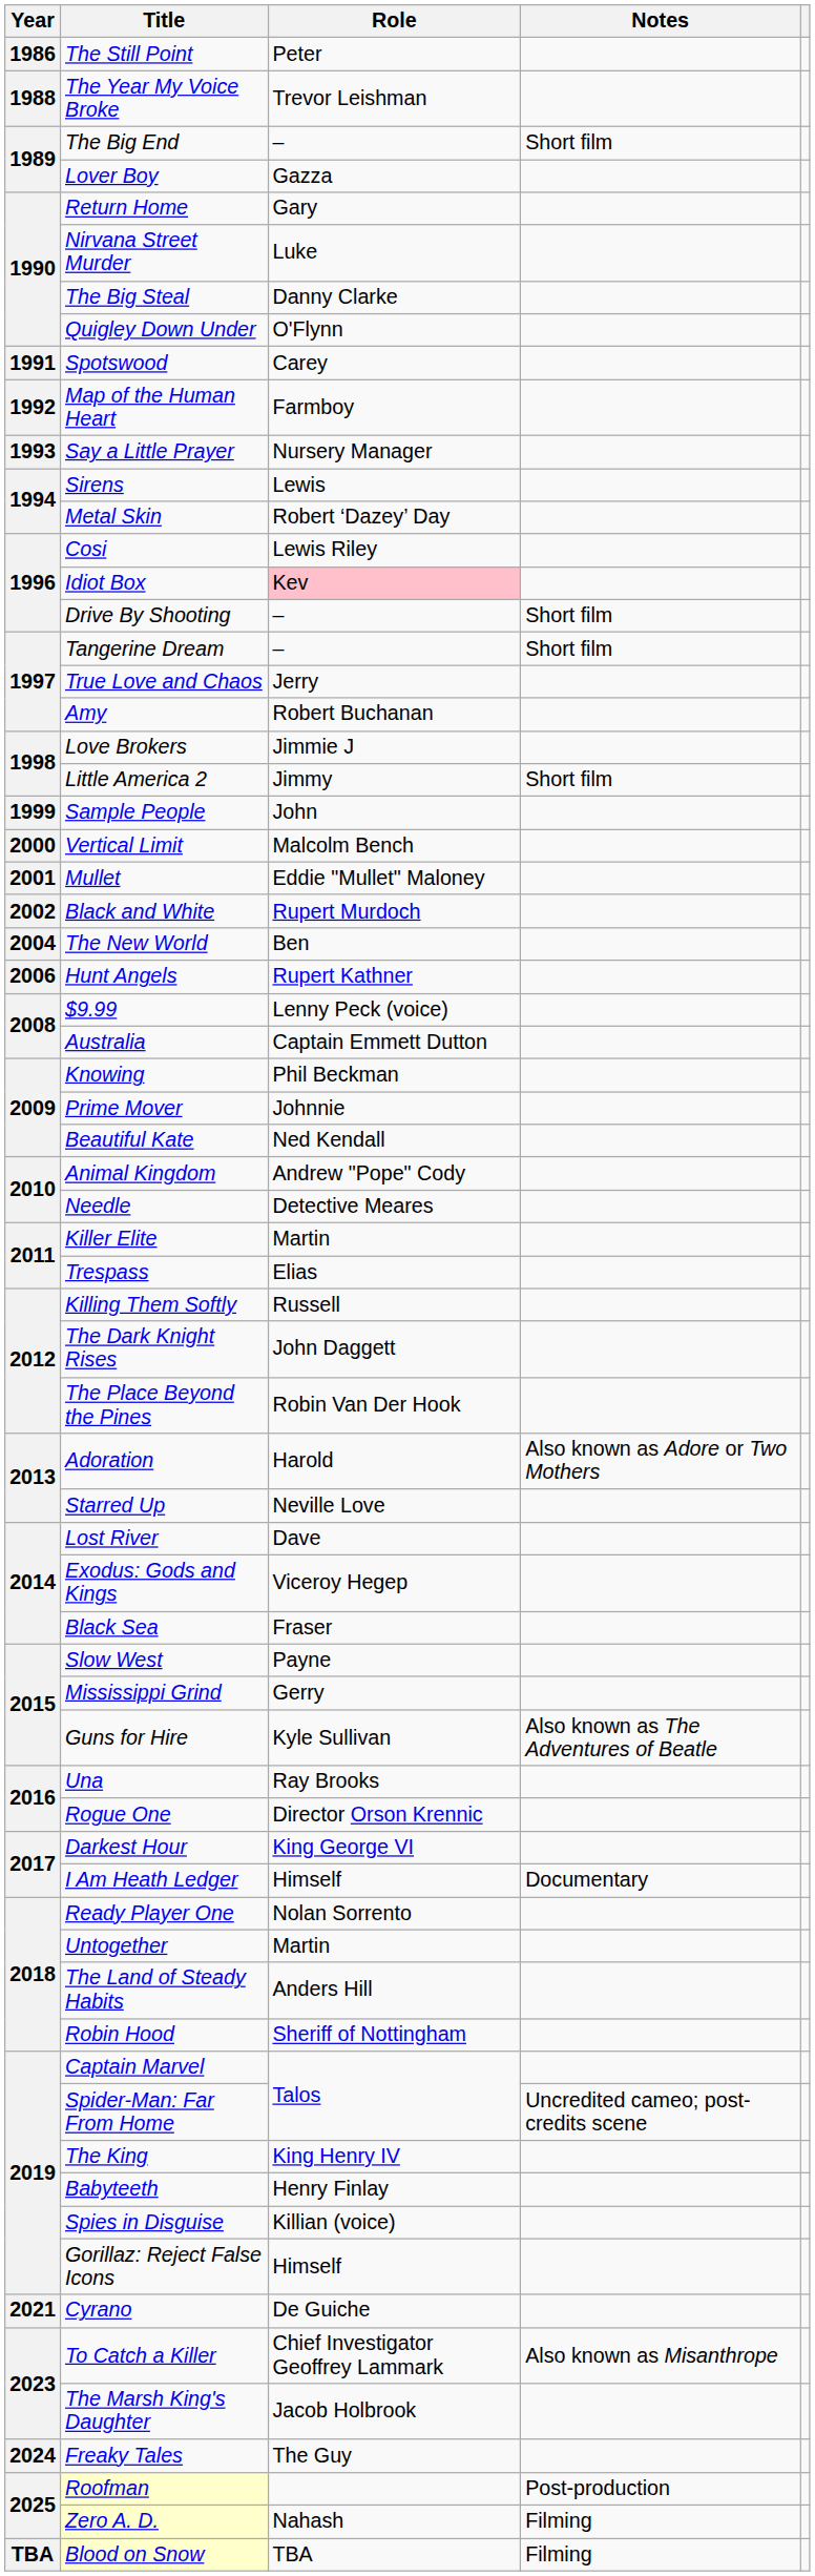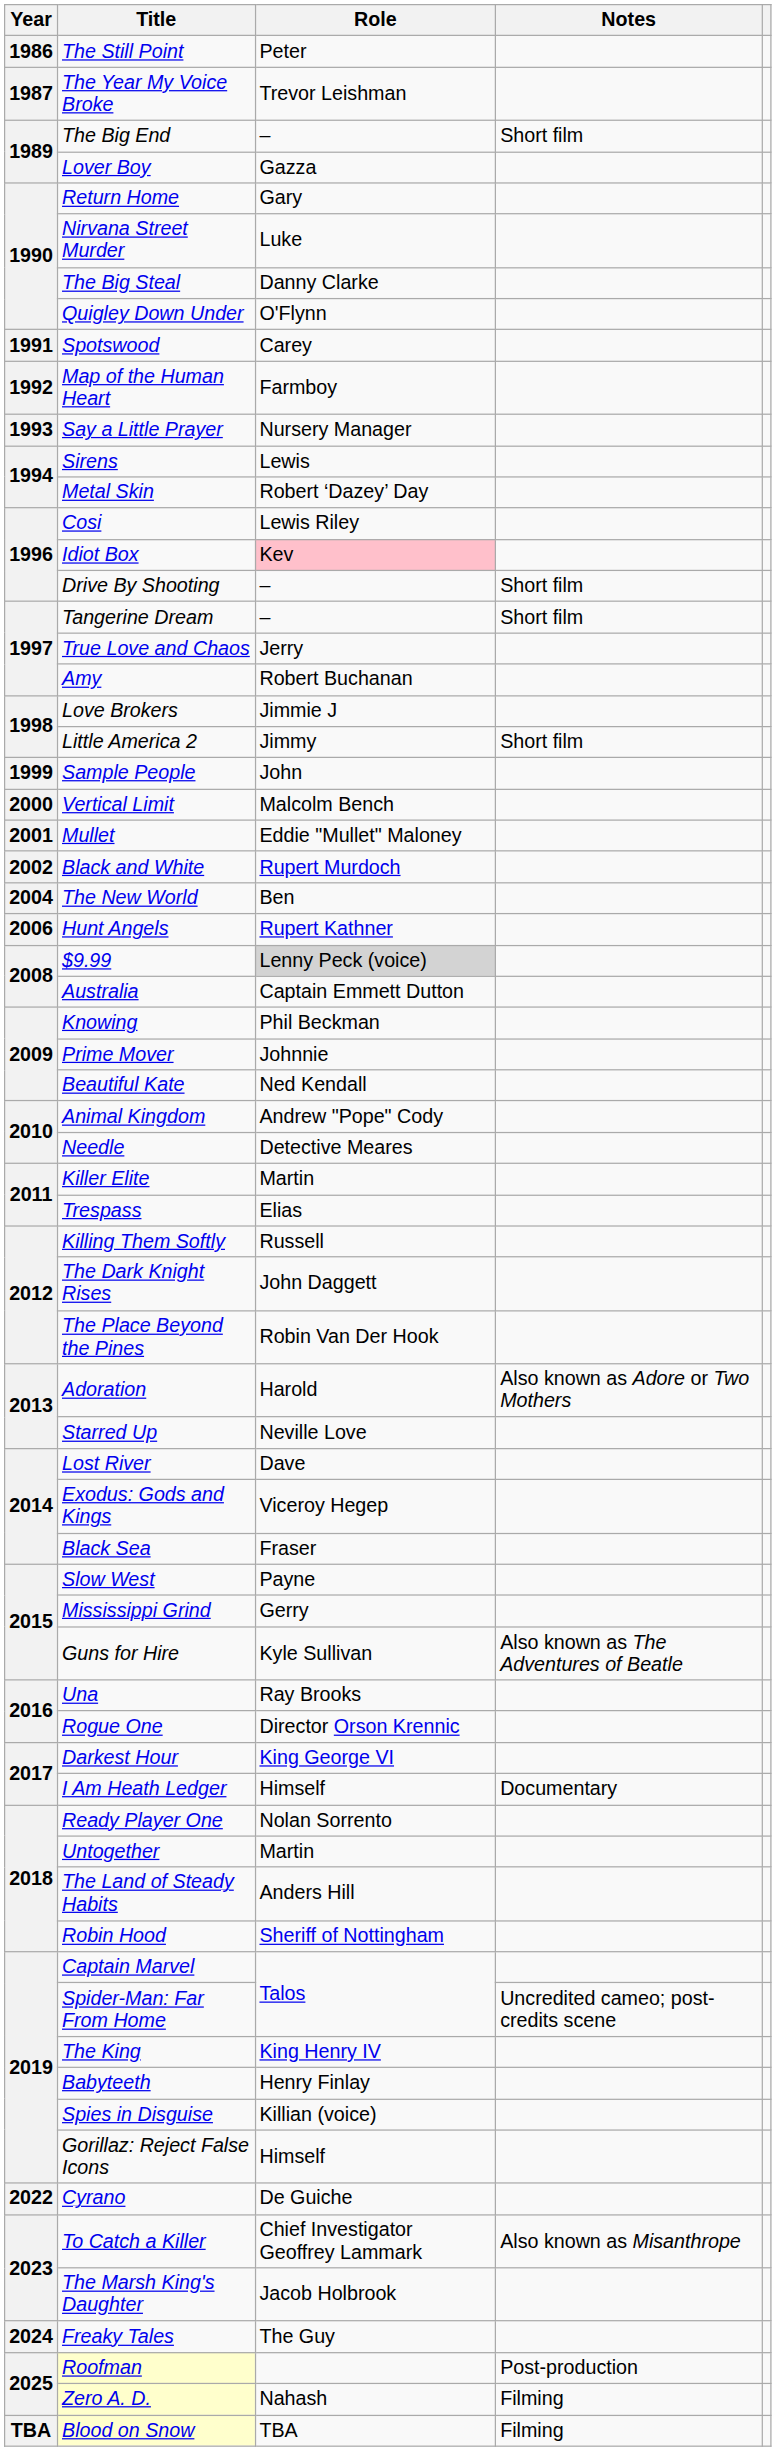 <table class="wikitable plainrowheaders sortable" style="margin-right: 0;">
 <tr>
 <th scope="col">Year</th>
 <th scope="col">Title</th>
 <th scope="col">Role</th>
 <th scope="col" class="unsortable">Notes</th>
 <th scope="col" class="unsortable"></th>
 </tr>
 <tr>
 <th scope="row">1986</th>
 <td><em><a href='#'>The Still Point</a></em></td>
 <td>Peter</td>
 <td></td>
 <td style="text-align: center;"></td>
 </tr>
 <tr>
-<th scope="row">1988</th>
+<th scope="row">1987</th>
 <td><em><a href='#'>The Year My Voice Broke</a></em></td>
 <td>Trevor Leishman</td>
 <td></td>
 <td style="text-align: center;"></td>
 </tr>
 <tr>
 <th rowspan="2" scope="row">1989</th>
 <td><em>The Big End</em></td>
 <td>–</td>
 <td>Short film</td>
 <td style="text-align: center;"></td>
 </tr>
 <tr>
 <td><em><a href='#'>Lover Boy</a></em></td>
 <td>Gazza</td>
 <td></td>
 <td style="text-align: center;"></td>
 </tr>
 <tr>
 <th rowspan="4" scope="row">1990</th>
 <td><em><a href='#'>Return Home</a></em></td>
 <td>Gary</td>
 <td></td>
 <td style="text-align: center;"></td>
 </tr>
 <tr>
 <td><em><a href='#'>Nirvana Street Murder</a></em></td>
 <td>Luke</td>
 <td></td>
 <td style="text-align: center;"></td>
 </tr>
 <tr>
 <td><em><a href='#'>The Big Steal</a></em></td>
 <td>Danny Clarke</td>
 <td></td>
 <td style="text-align: center;"></td>
 </tr>
 <tr>
 <td><em><a href='#'>Quigley Down Under</a></em></td>
 <td>O'Flynn</td>
 <td></td>
 <td style="text-align: center;"></td>
 </tr>
 <tr>
 <th scope="row">1991</th>
 <td><em><a href='#'>Spotswood</a></em></td>
 <td>Carey</td>
 <td></td>
 <td style="text-align: center;"></td>
 </tr>
 <tr>
 <th scope="row">1992</th>
 <td><em><a href='#'>Map of the Human Heart</a></em></td>
 <td>Farmboy</td>
 <td></td>
 <td style="text-align: center;"></td>
 </tr>
 <tr>
 <th scope="row">1993</th>
 <td><em><a href='#'>Say a Little Prayer</a></em></td>
 <td>Nursery Manager</td>
 <td></td>
 <td style="text-align: center;"></td>
 </tr>
 <tr>
 <th rowspan="2" scope="row">1994</th>
 <td><em><a href='#'>Sirens</a></em></td>
 <td>Lewis</td>
 <td></td>
 <td style="text-align: center;"></td>
 </tr>
 <tr>
 <td><em><a href='#'>Metal Skin</a></em></td>
 <td>Robert ‘Dazey’ Day</td>
 <td></td>
 <td style="text-align: center;"></td>
 </tr>
 <tr>
 <th rowspan="3" scope="row">1996</th>
 <td><em><a href='#'>Cosi</a></em></td>
 <td>Lewis Riley</td>
 <td></td>
 <td style="text-align: center;"></td>
 </tr>
 <tr>
 <td><em><a href='#'>Idiot Box</a></em></td>
 <td style="background: pink;">Kev</td>
 <td></td>
 <td style="text-align: center;"></td>
 </tr>
 <tr>
 <td><em>Drive By Shooting</em></td>
 <td>–</td>
 <td>Short film</td>
 <td style="text-align: center;"></td>
 </tr>
 <tr>
 <th rowspan="3" scope="row">1997</th>
 <td><em>Tangerine Dream</em></td>
 <td>–</td>
 <td>Short film</td>
 <td style="text-align: center;"></td>
 </tr>
 <tr>
 <td><em><a href='#'>True Love and Chaos</a></em></td>
 <td>Jerry</td>
 <td></td>
 <td style="text-align: center;"></td>
 </tr>
 <tr>
 <td><em><a href='#'>Amy</a></em></td>
 <td>Robert Buchanan</td>
 <td></td>
 <td style="text-align: center;"></td>
 </tr>
 <tr>
 <th rowspan="2" scope="row">1998</th>
 <td><em>Love Brokers</em></td>
 <td>Jimmie J</td>
 <td></td>
 <td style="text-align: center;"></td>
 </tr>
 <tr>
 <td><em>Little America 2</em></td>
 <td>Jimmy</td>
 <td>Short film</td>
 <td style="text-align: center;"></td>
 </tr>
 <tr>
 <th scope="row">1999</th>
 <td><em><a href='#'>Sample People</a></em></td>
 <td>John</td>
 <td></td>
 <td style="text-align: center;"></td>
 </tr>
 <tr>
 <th scope="row">2000</th>
 <td><em><a href='#'>Vertical Limit</a></em></td>
 <td>Malcolm Bench</td>
 <td></td>
 <td style="text-align: center;"></td>
 </tr>
 <tr>
 <th scope="row">2001</th>
 <td><em><a href='#'>Mullet</a></em></td>
 <td>Eddie "Mullet" Maloney</td>
 <td></td>
 <td style="text-align: center;"></td>
 </tr>
 <tr>
 <th scope="row">2002</th>
 <td><em><a href='#'>Black and White</a></em></td>
 <td><a href='#'>Rupert Murdoch</a></td>
 <td></td>
 <td style="text-align: center;"></td>
 </tr>
 <tr>
 <th scope="row">2004</th>
 <td><em><a href='#'>The New World</a></em></td>
 <td>Ben</td>
 <td></td>
 <td style="text-align: center;"></td>
 </tr>
 <tr>
 <th scope="row">2006</th>
 <td><em><a href='#'>Hunt Angels</a></em></td>
 <td><a href='#'>Rupert Kathner</a></td>
 <td></td>
 <td style="text-align: center;"></td>
 </tr>
 <tr>
 <th rowspan="2" scope="row">2008</th>
 <td><em><a href='#'>$9.99</a></em></td>
-<td>Lenny Peck (voice)</td>
+<td style="background: lightgrey;">Lenny Peck (voice)</td>
 <td></td>
 <td style="text-align: center;"></td>
 </tr>
 <tr>
 <td><em><a href='#'>Australia</a></em></td>
 <td>Captain Emmett Dutton</td>
 <td></td>
 <td style="text-align: center;"></td>
 </tr>
 <tr>
 <th rowspan="3" scope="row">2009</th>
 <td><em><a href='#'>Knowing</a></em></td>
 <td>Phil Beckman</td>
 <td></td>
 <td style="text-align: center;"></td>
 </tr>
 <tr>
 <td><em><a href='#'>Prime Mover</a></em></td>
 <td>Johnnie</td>
 <td></td>
 <td style="text-align: center;"></td>
 </tr>
 <tr>
 <td><em><a href='#'>Beautiful Kate</a></em></td>
 <td>Ned Kendall</td>
 <td></td>
 <td style="text-align: center;"></td>
 </tr>
 <tr>
 <th rowspan="2" scope="row">2010</th>
 <td><em><a href='#'>Animal Kingdom</a></em></td>
 <td>Andrew "Pope" Cody</td>
 <td></td>
 <td style="text-align: center;"></td>
 </tr>
 <tr>
 <td><em><a href='#'>Needle</a></em></td>
 <td>Detective Meares</td>
 <td></td>
 <td style="text-align: center;"></td>
 </tr>
 <tr>
 <th rowspan="2" scope="row">2011</th>
 <td><em><a href='#'>Killer Elite</a></em></td>
 <td>Martin</td>
 <td></td>
 <td style="text-align: center;"></td>
 </tr>
 <tr>
 <td><em><a href='#'>Trespass</a></em></td>
 <td>Elias</td>
 <td></td>
 <td style="text-align: center;"></td>
 </tr>
 <tr>
 <th rowspan="3" scope="row">2012</th>
 <td><em><a href='#'>Killing Them Softly</a></em></td>
 <td>Russell</td>
 <td></td>
 <td style="text-align: center;"></td>
 </tr>
 <tr>
 <td><em><a href='#'>The Dark Knight Rises</a></em></td>
 <td>John Daggett</td>
 <td></td>
 <td style="text-align: center;"></td>
 </tr>
 <tr>
 <td><em><a href='#'>The Place Beyond the Pines</a></em></td>
 <td>Robin Van Der Hook</td>
 <td></td>
 <td style="text-align: center;"></td>
 </tr>
 <tr>
 <th rowspan="2" scope="row">2013</th>
 <td><em><a href='#'>Adoration</a></em></td>
 <td>Harold</td>
 <td>Also known as <em>Adore</em> or <em>Two Mothers</em></td>
 <td style="text-align: center;"></td>
 </tr>
 <tr>
 <td><em><a href='#'>Starred Up</a></em></td>
 <td>Neville Love</td>
 <td></td>
 <td style="text-align: center;"></td>
 </tr>
 <tr>
 <th rowspan="3" scope="row">2014</th>
 <td><em><a href='#'>Lost River</a></em></td>
 <td>Dave</td>
 <td></td>
 <td style="text-align: center;"></td>
 </tr>
 <tr>
 <td><em><a href='#'>Exodus: Gods and Kings</a></em></td>
 <td>Viceroy Hegep</td>
 <td></td>
 <td style="text-align: center;"></td>
 </tr>
 <tr>
 <td><em><a href='#'>Black Sea</a></em></td>
 <td>Fraser</td>
 <td></td>
 <td style="text-align: center;"></td>
 </tr>
 <tr>
 <th rowspan="3" scope="row">2015</th>
 <td><em><a href='#'>Slow West</a></em></td>
 <td>Payne</td>
 <td></td>
 <td style="text-align: center;"></td>
 </tr>
 <tr>
 <td><em><a href='#'>Mississippi Grind</a></em></td>
 <td>Gerry</td>
 <td></td>
 <td style="text-align: center;"></td>
 </tr>
 <tr>
 <td><em>Guns for Hire</em></td>
 <td>Kyle Sullivan</td>
 <td>Also known as <em>The Adventures of Beatle</em></td>
 <td style="text-align: center;"></td>
 </tr>
 <tr>
 <th rowspan="2" scope="row">2016</th>
 <td><em><a href='#'>Una</a></em></td>
 <td>Ray Brooks</td>
 <td></td>
 <td style="text-align: center;"></td>
 </tr>
 <tr>
 <td><em><a href='#'>Rogue One</a></em></td>
 <td>Director <a href='#'>Orson Krennic</a></td>
 <td></td>
 <td style="text-align: center;"></td>
 </tr>
 <tr>
 <th rowspan="2" scope="row">2017</th>
 <td><em><a href='#'>Darkest Hour</a></em></td>
 <td><a href='#'>King George VI</a></td>
 <td></td>
 <td style="text-align: center;"></td>
 </tr>
 <tr>
 <td><em><a href='#'>I Am Heath Ledger</a></em></td>
 <td>Himself</td>
 <td>Documentary</td>
 <td style="text-align: center;"></td>
 </tr>
 <tr>
 <th rowspan="4" scope="row">2018</th>
 <td><em><a href='#'>Ready Player One</a></em></td>
 <td>Nolan Sorrento</td>
 <td></td>
 <td style="text-align: center;"></td>
 </tr>
 <tr>
 <td><em><a href='#'>Untogether</a></em></td>
 <td>Martin</td>
 <td></td>
 <td style="text-align: center;"></td>
 </tr>
 <tr>
 <td><em><a href='#'>The Land of Steady Habits</a></em></td>
 <td>Anders Hill</td>
 <td></td>
 <td style="text-align: center;"></td>
 </tr>
 <tr>
 <td><em><a href='#'>Robin Hood</a></em></td>
 <td><a href='#'>Sheriff of Nottingham</a></td>
 <td></td>
 <td style="text-align: center;"></td>
 </tr>
 <tr>
 <th rowspan="6" scope="row">2019</th>
 <td><em><a href='#'>Captain Marvel</a></em></td>
 <td rowspan="2"><a href='#'>Talos</a></td>
 <td></td>
 <td style="text-align: center;"></td>
 </tr>
 <tr>
 <td><em><a href='#'>Spider-Man: Far From Home</a></em></td>
 <td>Uncredited cameo; post-credits scene</td>
 <td style="text-align: center;"></td>
 </tr>
 <tr>
 <td><em><a href='#'>The King</a></em></td>
 <td><a href='#'>King Henry IV</a></td>
 <td></td>
 <td style="text-align: center;"></td>
 </tr>
 <tr>
 <td><em><a href='#'>Babyteeth</a></em></td>
 <td>Henry Finlay</td>
 <td></td>
 <td style="text-align: center;"></td>
 </tr>
 <tr>
 <td><em><a href='#'>Spies in Disguise</a></em></td>
 <td>Killian (voice)</td>
 <td></td>
 <td style="text-align: center;"></td>
 </tr>
 <tr>
 <td><em>Gorillaz: Reject False Icons</em></td>
 <td>Himself</td>
 <td></td>
 <td style="text-align: center;"></td>
 </tr>
 <tr>
-<th scope="row">2021</th>
+<th scope="row">2022</th>
 <td><em><a href='#'>Cyrano</a></em></td>
 <td>De Guiche</td>
 <td></td>
 <td style="text-align: center;"></td>
 </tr>
 <tr>
 <th rowspan="2" scope="row">2023</th>
 <td><em><a href='#'>To Catch a Killer</a></em></td>
 <td>Chief Investigator Geoffrey Lammark</td>
 <td>Also known as <em>Misanthrope</em></td>
 <td style="text-align: center;"></td>
 </tr>
 <tr>
 <td><em><a href='#'>The Marsh King's Daughter</a></em></td>
 <td>Jacob Holbrook</td>
 <td></td>
 <td style="text-align: center;"></td>
 </tr>
 <tr>
 <th scope="row">2024</th>
 <td><em><a href='#'>Freaky Tales</a></em></td>
 <td>The Guy</td>
 <td></td>
 <td style="text-align: center;"></td>
 </tr>
 <tr>
 <th rowspan="2" scope="row">2025</th>
 <td style="background:#FFFFCC;"><em><a href='#'>Roofman</a></em></td>
 <td></td>
 <td>Post-production</td>
 <td></td>
 </tr>
 <tr>
 <td style="background:#FFFFCC;"><em><a href='#'>Zero A. D.</a></em></td>
 <td>Nahash</td>
 <td>Filming</td>
 <td></td>
 </tr>
 <tr>
 <th scope="row">TBA</th>
 <td style="background:#FFFFCC;"><em><a href='#'>Blood on Snow</a></em></td>
 <td>TBA</td>
 <td>Filming</td>
 <td style="text-align: center;"></td>
 </tr>
 </table>
